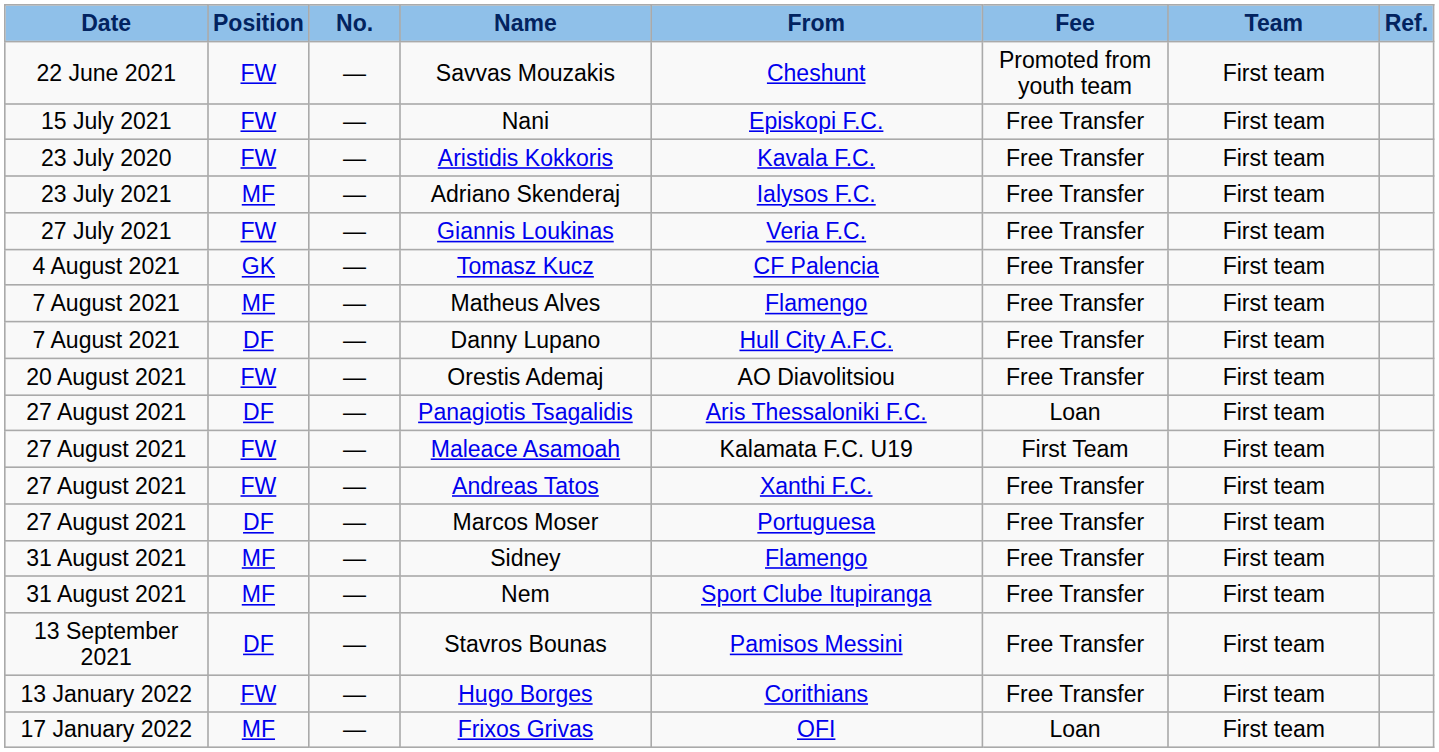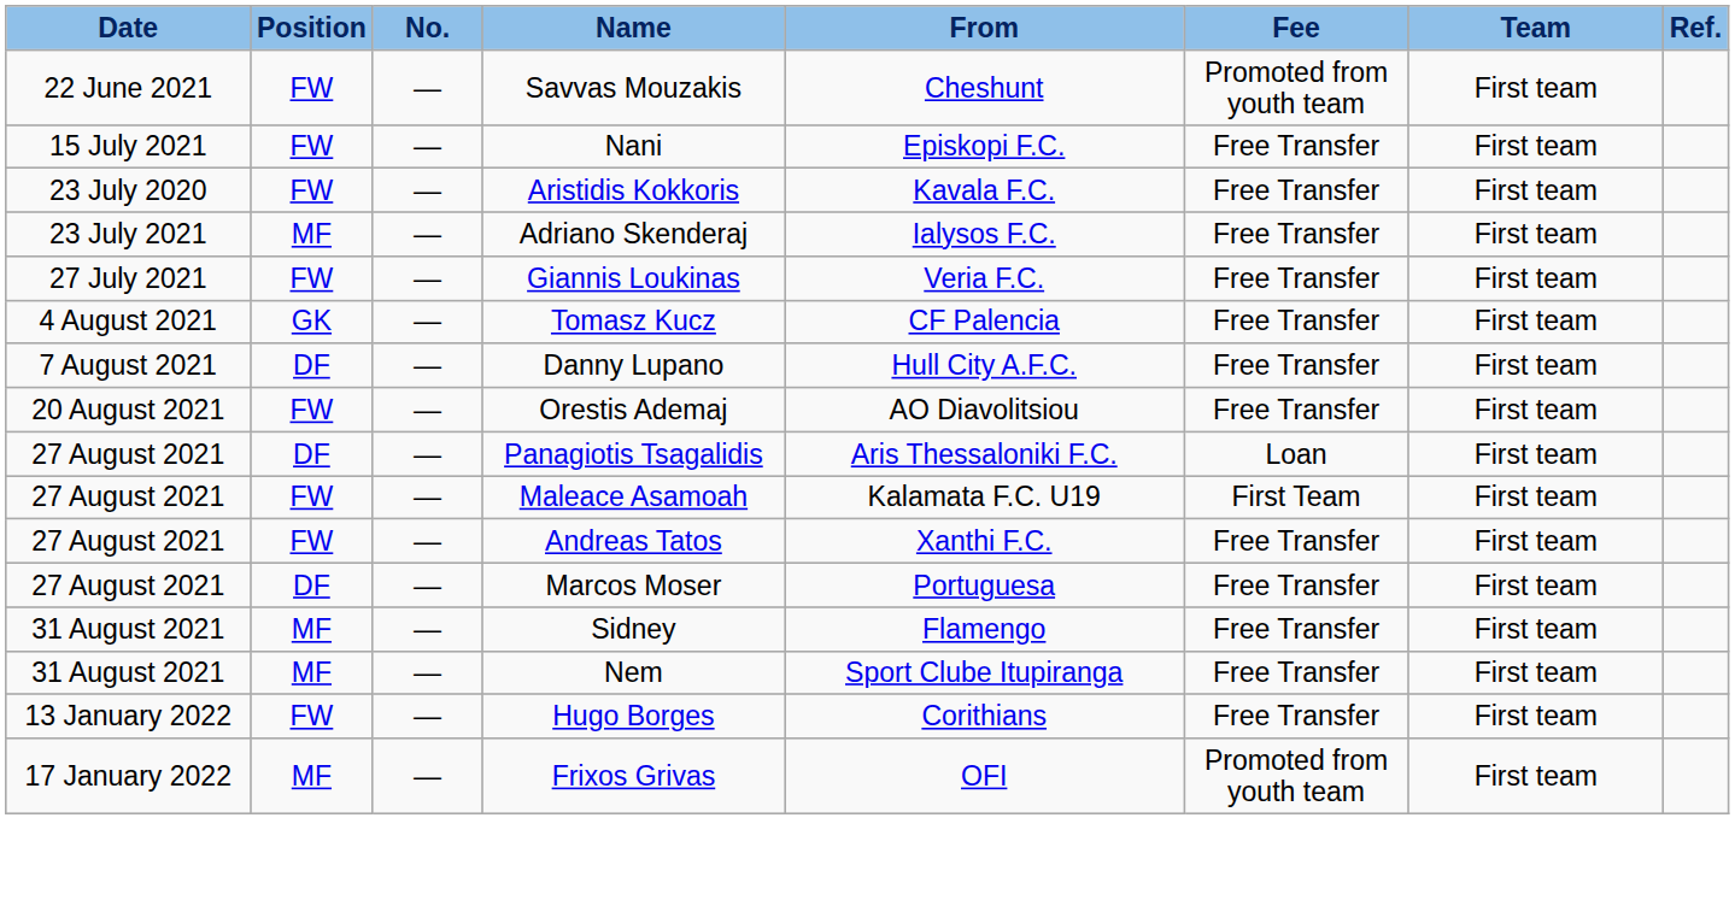 <table class="wikitable" style="text-align:center; font-size:90%; ">
 <tr>
 <th style="background:#8FC0E9; color:#022360; width:120px;">Date</th>
 <th style="background:#8FC0E9; color:#022360; width:50px;">Position</th>
 <th style="background:#8FC0E9; color:#022360; width:50px;">No.</th>
 <th style="background:#8FC0E9; color:#022360; width:150px;">Name</th>
 <th style="background:#8FC0E9; color:#022360; width:200px;">From</th>
 <th style="background:#8FC0E9; color:#022360; width:110px;">Fee</th>
 <th style="background:#8FC0E9; color:#022360; width:125px;">Team</th>
 <th style="background:#8FC0E9; color:#022360; width:25px;">Ref.</th>
 </tr>
 <tr>
 <td>22 June 2021</td>
 <td><a href='#'>FW</a></td>
 <td>—</td>
 <td> Savvas Mouzakis</td>
 <td> <a href='#'>Cheshunt</a></td>
 <td>Promoted from youth team</td>
 <td>First team</td>
 <td></td>
 </tr>
 <tr>
 <td>15 July 2021</td>
 <td><a href='#'>FW</a></td>
 <td>—</td>
 <td> Nani</td>
 <td> <a href='#'>Episkopi F.C.</a></td>
 <td>Free Transfer</td>
 <td>First team</td>
 <td></td>
 </tr>
 <tr>
 <td>23 July 2020</td>
 <td><a href='#'>FW</a></td>
 <td>—</td>
 <td> <a href='#'>Aristidis Kokkoris</a></td>
 <td> <a href='#'>Kavala F.C.</a></td>
 <td>Free Transfer</td>
 <td>First team</td>
 <td></td>
 </tr>
 <tr>
 <td>23 July 2021</td>
 <td><a href='#'>MF</a></td>
 <td>—</td>
 <td> Adriano Skenderaj</td>
 <td> <a href='#'>Ialysos F.C.</a></td>
 <td>Free Transfer</td>
 <td>First team</td>
 <td></td>
 </tr>
 <tr>
 <td>27 July 2021</td>
 <td><a href='#'>FW</a></td>
 <td>—</td>
 <td> <a href='#'>Giannis Loukinas</a></td>
 <td> <a href='#'>Veria F.C.</a></td>
 <td>Free Transfer</td>
 <td>First team</td>
 <td></td>
 </tr>
 <tr>
 <td>4 August 2021</td>
 <td><a href='#'>GK</a></td>
 <td>—</td>
 <td> <a href='#'>Tomasz Kucz</a></td>
 <td> <a href='#'>CF Palencia</a></td>
-<td>Free Transfer</td>
-<td>First team</td>
-<td></td>
-</tr>
-<tr>
-<td>7 August 2021</td>
-<td><a href='#'>MF</a></td>
-<td>—</td>
-<td> Matheus Alves</td>
-<td> <a href='#'>Flamengo</a></td>
 <td>Free Transfer</td>
 <td>First team</td>
 <td></td>
 </tr>
 <tr>
 <td>7 August 2021</td>
 <td><a href='#'>DF</a></td>
 <td>—</td>
 <td> Danny Lupano</td>
 <td> <a href='#'>Hull City A.F.C.</a></td>
 <td>Free Transfer</td>
 <td>First team</td>
 <td></td>
 </tr>
 <tr>
 <td>20 August 2021</td>
 <td><a href='#'>FW</a></td>
 <td>—</td>
 <td> Orestis Ademaj</td>
 <td> AO Diavolitsiou</td>
 <td>Free Transfer</td>
 <td>First team</td>
 <td></td>
 </tr>
 <tr>
 <td>27 August 2021</td>
 <td><a href='#'>DF</a></td>
 <td>—</td>
 <td> <a href='#'>Panagiotis Tsagalidis</a></td>
 <td> <a href='#'>Aris Thessaloniki F.C.</a></td>
 <td>Loan</td>
 <td>First team</td>
 <td></td>
 </tr>
 <tr>
 <td>27 August 2021</td>
 <td><a href='#'>FW</a></td>
 <td>—</td>
 <td> <a href='#'>Maleace Asamoah</a></td>
 <td> Kalamata F.C. U19</td>
 <td>First Team</td>
 <td>First team</td>
 <td></td>
 </tr>
 <tr>
 <td>27 August 2021</td>
 <td><a href='#'>FW</a></td>
 <td>—</td>
 <td> <a href='#'>Andreas Tatos</a></td>
 <td> <a href='#'>Xanthi F.C.</a></td>
 <td>Free Transfer</td>
 <td>First team</td>
 <td></td>
 </tr>
 <tr>
 <td>27 August 2021</td>
 <td><a href='#'>DF</a></td>
 <td>—</td>
 <td> Marcos Moser</td>
 <td> <a href='#'>Portuguesa</a></td>
 <td>Free Transfer</td>
 <td>First team</td>
 <td></td>
 </tr>
 <tr>
 <td>31 August 2021</td>
 <td><a href='#'>MF</a></td>
 <td>—</td>
 <td> Sidney</td>
 <td> <a href='#'>Flamengo</a></td>
 <td>Free Transfer</td>
 <td>First team</td>
 <td></td>
 </tr>
 <tr>
 <td>31 August 2021</td>
 <td><a href='#'>MF</a></td>
 <td>—</td>
 <td> Nem</td>
 <td> <a href='#'>Sport Clube Itupiranga</a></td>
 <td>Free Transfer</td>
 <td>First team</td>
 <td></td>
 </tr>
 <tr>
-<td>13 September 2021</td>
-<td><a href='#'>DF</a></td>
-<td>—</td>
-<td> Stavros Bounas</td>
-<td> <a href='#'>Pamisos Messini</a></td>
-<td>Free Transfer</td>
-<td>First team</td>
-<td></td>
-</tr>
-<tr>
 <td>13 January 2022</td>
 <td><a href='#'>FW</a></td>
 <td>—</td>
 <td> <a href='#'>Hugo Borges</a></td>
 <td> <a href='#'>Corithians</a></td>
 <td>Free Transfer</td>
 <td>First team</td>
 <td></td>
 </tr>
 <tr>
 <td>17 January 2022</td>
 <td><a href='#'>MF</a></td>
 <td>—</td>
 <td> <a href='#'>Frixos Grivas</a></td>
 <td> <a href='#'>OFI</a></td>
-<td>Loan</td>
+<td>Promoted from youth team</td>
 <td>First team</td>
 <td></td>
 </tr>
 </table>
